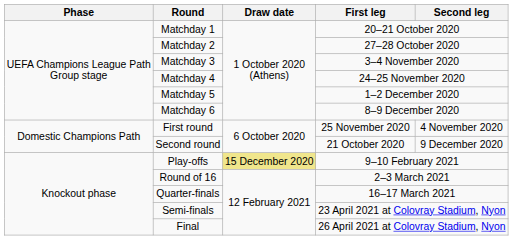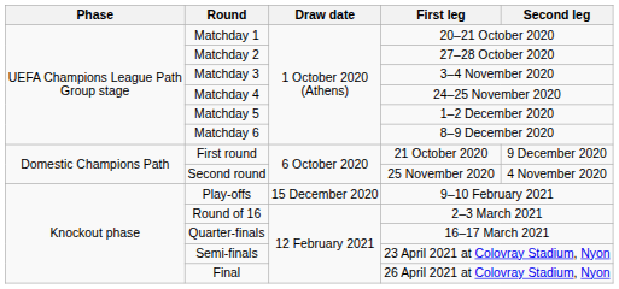 <table class="wikitable mw-collapsible mw-collapsed" style="text-align:center">
 <tr>
 <th>Phase</th>
 <th>Round</th>
 <th>Draw date</th>
 <th>First leg</th>
 <th>Second leg</th>
 </tr>
 <tr>
 <td rowspan="6">UEFA Champions League Path<br>Group stage</td>
 <td>Matchday 1</td>
 <td rowspan="6">1 October 2020<br>(Athens)</td>
 <td colspan="2">20–21 October 2020</td>
 </tr>
 <tr>
 <td>Matchday 2</td>
 <td colspan="2">27–28 October 2020</td>
 </tr>
 <tr>
 <td>Matchday 3</td>
 <td colspan="2">3–4 November 2020</td>
 </tr>
 <tr>
 <td>Matchday 4</td>
 <td colspan="2">24–25 November 2020</td>
 </tr>
 <tr>
 <td>Matchday 5</td>
 <td colspan="2">1–2 December 2020</td>
 </tr>
 <tr>
 <td>Matchday 6</td>
 <td colspan="2">8–9 December 2020</td>
 </tr>
 <tr>
 <td rowspan="2">Domestic Champions Path</td>
 <td>First round</td>
 <td rowspan="2">6 October 2020</td>
+<td>21 October 2020</td>
+<td>9 December 2020</td>
+</tr>
+<tr>
+<td>Second round</td>
 <td>25 November 2020</td>
 <td>4 November 2020</td>
 </tr>
 <tr>
-<td>Second round</td>
-<td>21 October 2020</td>
-<td>9 December 2020</td>
-</tr>
-<tr>
 <td rowspan="5">Knockout phase</td>
 <td>Play-offs</td>
-<td style="background: khaki;">15 December 2020</td>
+<td>15 December 2020</td>
 <td colspan="2">9–10 February 2021</td>
 </tr>
 <tr>
 <td>Round of 16</td>
 <td rowspan="4">12 February 2021</td>
 <td colspan="2">2–3 March 2021</td>
 </tr>
 <tr>
 <td>Quarter-finals</td>
 <td colspan="2">16–17 March 2021</td>
 </tr>
 <tr>
 <td>Semi-finals</td>
 <td colspan="2">23 April 2021 at <a href='#'>Colovray Stadium</a>, <a href='#'>Nyon</a></td>
 </tr>
 <tr>
 <td>Final</td>
 <td colspan="2">26 April 2021 at <a href='#'>Colovray Stadium</a>, <a href='#'>Nyon</a></td>
 </tr>
 </table>
